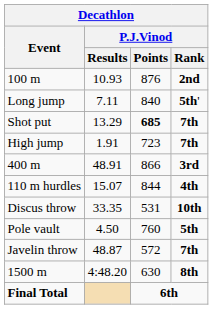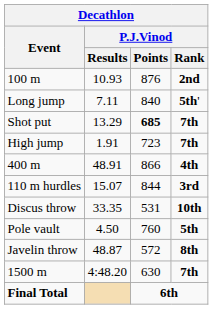 <table class=wikitable style="font-size:90%">
 <tr>
 <th colspan=8><a href='#'>Decathlon</a></th>
 </tr>
 <tr>
 <th rowspan=2>Event</th>
 <th colspan=3><a href='#'>P.J.Vinod</a></th>
 </tr>
 <tr>
 <th>Results</th>
 <th>Points</th>
 <th>Rank</th>
 </tr>
 <tr>
 <td>100 m</td>
 <td style="text-align:center">10.93</td>
 <td style="text-align:center">876</td>
 <td style="text-align:center"><strong>2nd</strong></td>
 </tr>
 <tr>
 <td>Long jump</td>
 <td style="text-align:center">7.11</td>
 <td style="text-align:center">840</td>
 <td style="text-align:center"><strong>5th</strong>'</td>
 </tr>
 <tr>
 <td>Shot put</td>
 <td style="text-align:center">13.29</td>
 <td style="text-align:center"><strong>685</strong></td>
 <td style="text-align:center"><strong>7th</strong></td>
 </tr>
 <tr>
 <td>High jump</td>
 <td style="text-align:center">1.91</td>
 <td style="text-align:center">723</td>
 <td style="text-align:center"><strong>7th</strong></td>
 </tr>
 <tr>
 <td>400 m</td>
 <td style="text-align:center">48.91</td>
 <td style="text-align:center">866</td>
-<td style="text-align:center"><strong>3rd</strong></td>
+<td style="text-align:center"><strong>4th</strong></td>
 </tr>
 <tr>
 <td>110 m hurdles</td>
 <td style="text-align:center">15.07</td>
 <td style="text-align:center">844</td>
-<td style="text-align:center"><strong>4th</strong></td>
+<td style="text-align:center"><strong>3rd</strong></td>
 </tr>
 <tr>
 <td>Discus throw</td>
 <td style="text-align:center">33.35</td>
 <td style="text-align:center">531</td>
 <td style="text-align:center"><strong>10th</strong></td>
 </tr>
 <tr>
 <td>Pole vault</td>
 <td style="text-align:center">4.50</td>
 <td style="text-align:center">760</td>
 <td style="text-align:center"><strong>5th</strong></td>
 </tr>
 <tr>
 <td>Javelin throw</td>
 <td style="text-align:center">48.87</td>
 <td style="text-align:center">572</td>
-<td style="text-align:center"><strong>7th</strong></td>
+<td style="text-align:center"><strong>8th</strong></td>
 </tr>
 <tr>
 <td>1500 m</td>
 <td style="text-align:center">4:48.20</td>
 <td style="text-align:center">630</td>
-<td style="text-align:center"><strong>8th</strong></td>
+<td style="text-align:center"><strong>7th</strong></td>
 </tr>
 <tr>
 <td><strong>Final Total</strong></td>
 <td style="background:wheat"></td>
 <td style="text-align:center" colspan=2><strong>6th</strong></td>
 </tr>
 </table>
